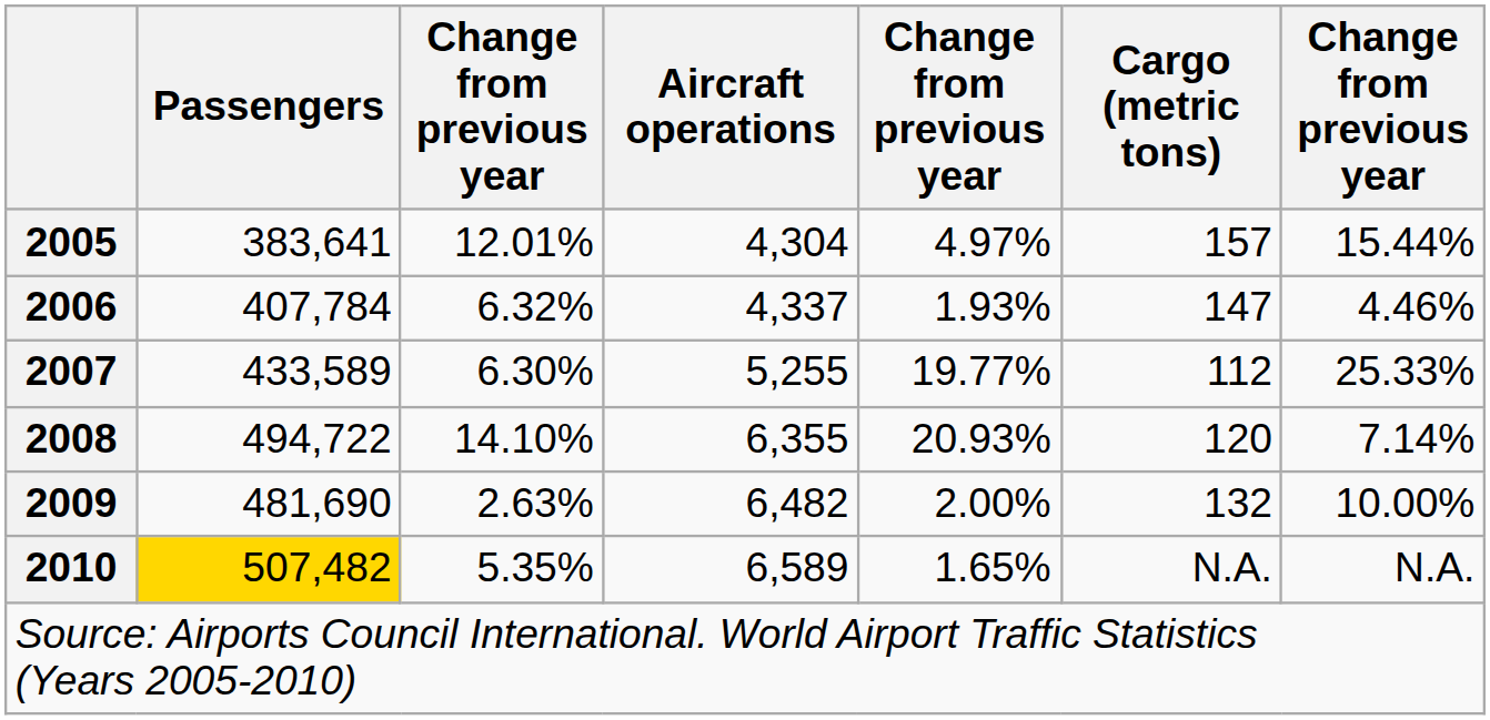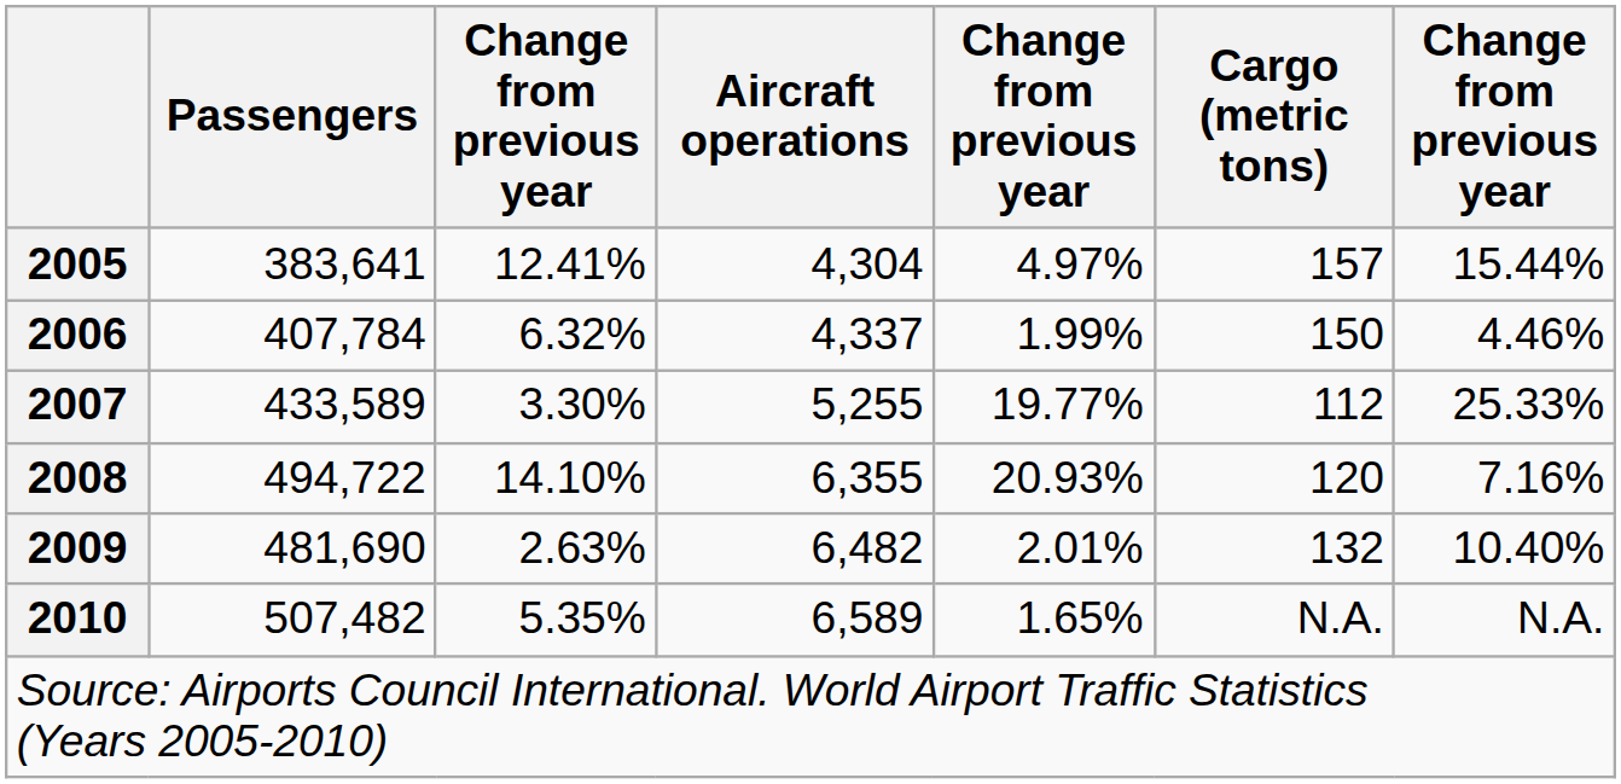 <table class="wikitable"  style="text-align:right; width:575px">
 <tr>
 <th style="width:50px"></th>
 <th style="width:100px">Passengers</th>
 <th style="width:75px">Change from previous year</th>
 <th style="width:100px">Aircraft operations</th>
 <th style="width:75px">Change from previous year</th>
 <th style="width:100px">Cargo<br>(metric tons)</th>
 <th style="width:75px">Change from previous year</th>
 </tr>
 <tr>
 <th>2005</th>
 <td>383,641</td>
-<td>12.01%</td>
+<td>12.41%</td>
 <td>4,304</td>
 <td> 4.97%</td>
 <td>157</td>
 <td>15.44%</td>
 </tr>
 <tr>
 <th>2006</th>
 <td>407,784</td>
 <td> 6.32%</td>
 <td>4,337</td>
-<td> 1.93%</td>
-<td>147</td>
+<td> 1.99%</td>
+<td>150</td>
 <td> 4.46%</td>
 </tr>
 <tr>
 <th>2007</th>
 <td>433,589</td>
-<td> 6.30%</td>
+<td> 3.30%</td>
 <td>5,255</td>
 <td>19.77%</td>
 <td>112</td>
 <td>25.33%</td>
 </tr>
 <tr>
 <th>2008</th>
 <td>494,722</td>
 <td>14.10%</td>
 <td>6,355</td>
 <td>20.93%</td>
 <td>120</td>
-<td> 7.14%</td>
+<td> 7.16%</td>
 </tr>
 <tr>
 <th>2009</th>
 <td>481,690</td>
 <td> 2.63%</td>
 <td>6,482</td>
-<td> 2.00%</td>
+<td> 2.01%</td>
 <td>132</td>
-<td>10.00%</td>
+<td>10.40%</td>
 </tr>
 <tr>
 <th>2010</th>
-<td style="background: gold;">507,482</td>
+<td>507,482</td>
 <td> 5.35%</td>
 <td>6,589</td>
 <td> 1.65%</td>
 <td>N.A.</td>
 <td>N.A.</td>
 </tr>
 <tr>
 <td colspan="7" style="text-align:left;"><em>Source: Airports Council International. World Airport Traffic Statistics<br>(Years 2005-2010)</em></td>
 </tr>
 </table>
